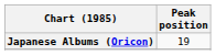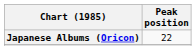 <table class="wikitable sortable plainrowheaders">
 <tr>
 <th>Chart (1985)</th>
 <th>Peak<br>position</th>
 </tr>
 <tr>
 <th scope="row">Japanese Albums (<a href='#'>Oricon</a>)</th>
-<td align="center">19</td>
+<td align="center">22</td>
 </tr>
 <tr>
 </tr>
 <tr>
 </tr>
 </table>
